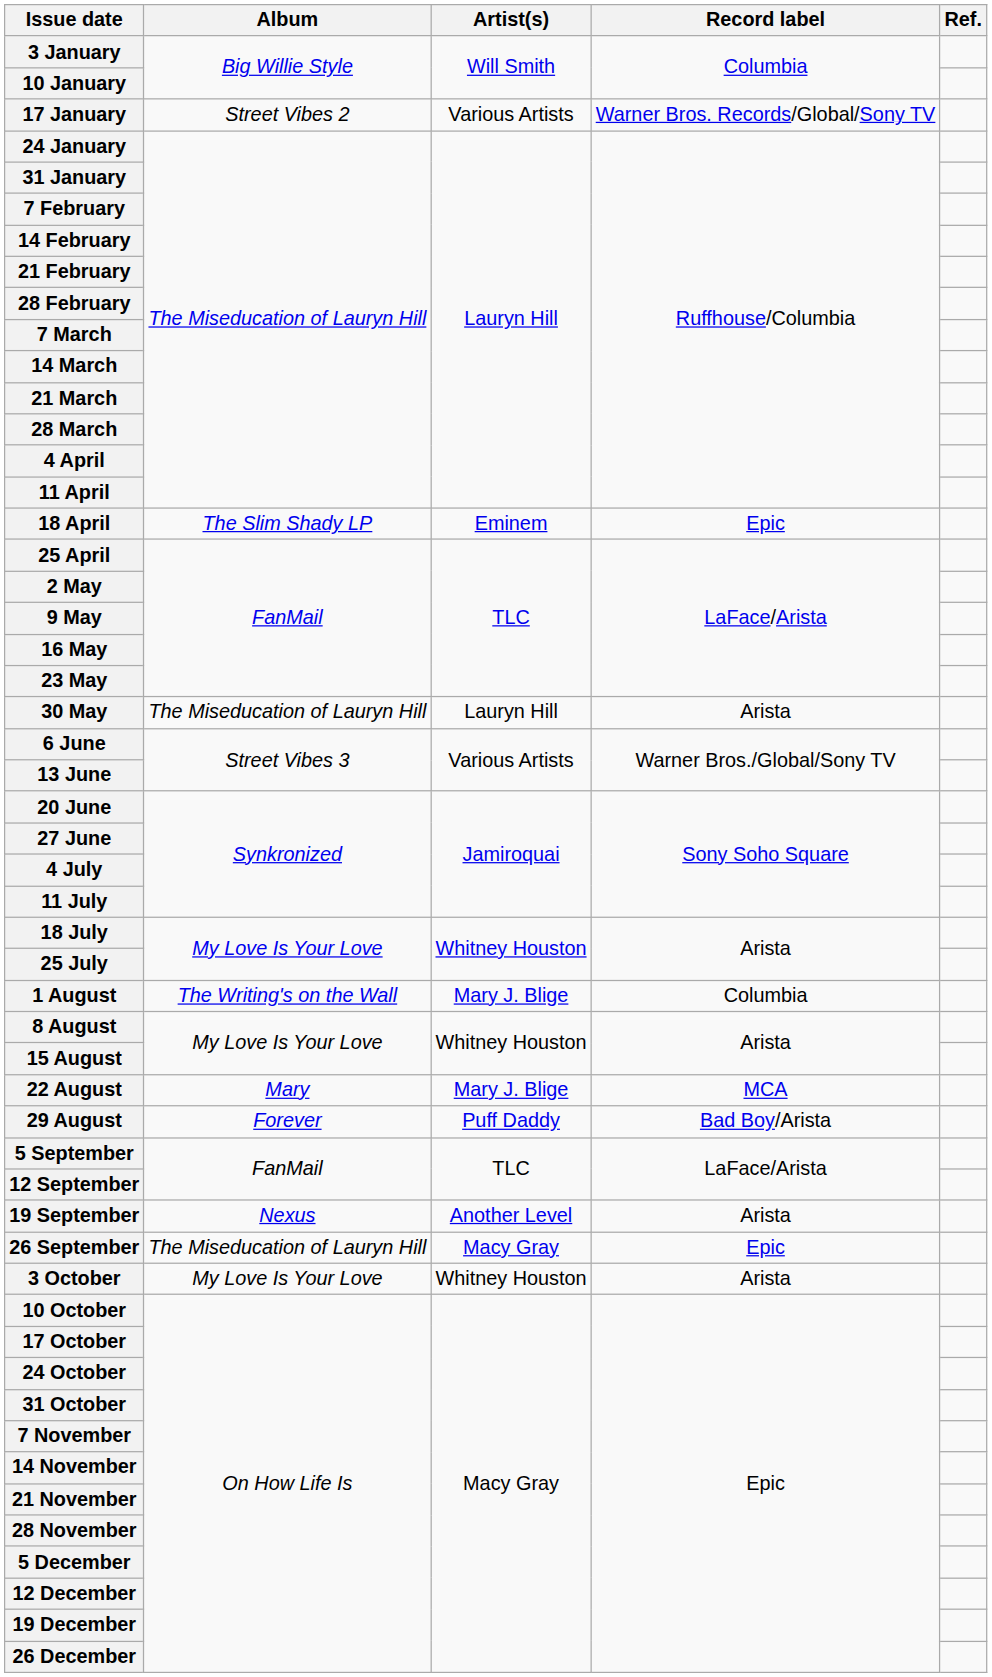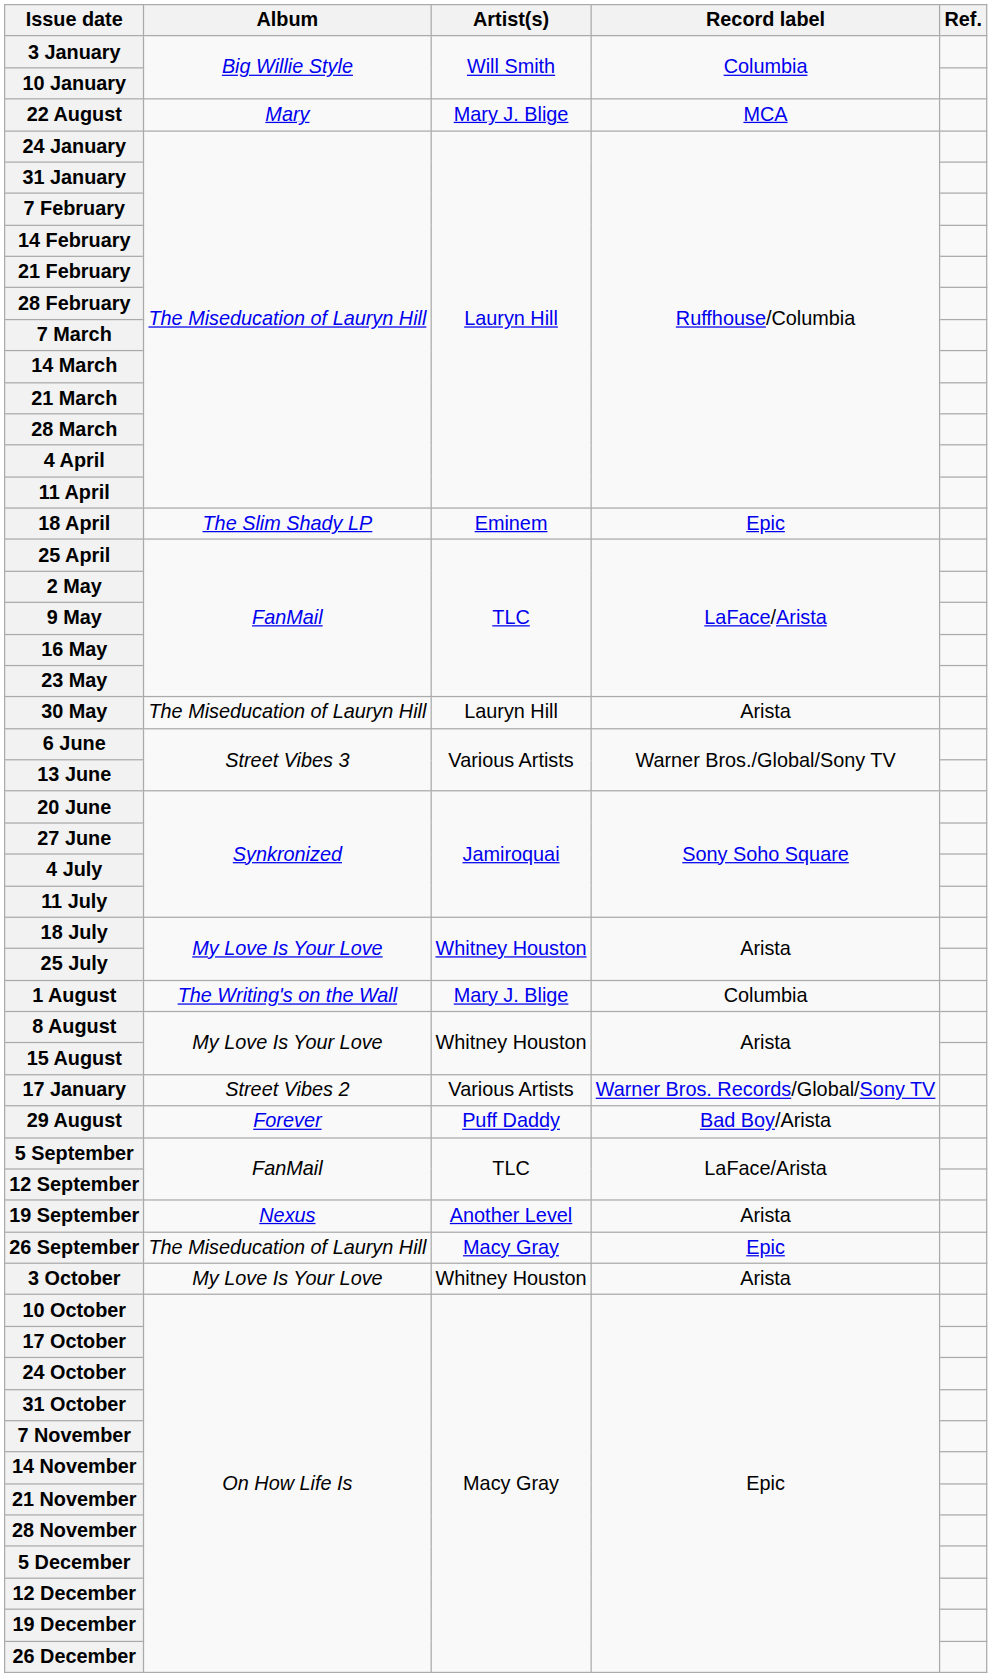 <table class="wikitable plainrowheaders">
 <tr>
 <th scope=col>Issue date</th>
 <th scope=col>Album</th>
 <th scope=col>Artist(s)</th>
 <th scope=col>Record label</th>
 <th scope=col>Ref.</th>
 </tr>
 <tr>
 <th scope=row>3 January</th>
 <td align="center" rowspan="2"><em><a href='#'>Big Willie Style</a></em></td>
 <td align="center" rowspan="2"><a href='#'>Will Smith</a></td>
 <td align="center" rowspan="2"><a href='#'>Columbia</a></td>
 <td align="center"></td>
 </tr>
 <tr>
 <th scope=row>10 January</th>
 <td align="center"></td>
 </tr>
 <tr>
-<th scope=row>17 January</th>
-<td align="center"><em>Street Vibes 2</em></td>
-<td align="center">Various Artists</td>
-<td align="center"><a href='#'>Warner Bros. Records</a>/Global/<a href='#'>Sony TV</a></td>
+<th scope=row>22 August</th>
+<td align="center"><em><a href='#'>Mary</a></em></td>
+<td align="center"><a href='#'>Mary J. Blige</a></td>
+<td align="center"><a href='#'>MCA</a></td>
 <td align="center"></td>
 </tr>
 <tr>
 <th scope=row>24 January</th>
 <td align="center" rowspan="12"><em><a href='#'>The Miseducation of Lauryn Hill</a></em></td>
 <td align="center" rowspan="12"><a href='#'>Lauryn Hill</a></td>
 <td align="center" rowspan="12"><a href='#'>Ruffhouse</a>/Columbia</td>
 <td align="center"></td>
 </tr>
 <tr>
 <th scope=row>31 January</th>
 <td align="center"></td>
 </tr>
 <tr>
 <th scope=row>7 February</th>
 <td align="center"></td>
 </tr>
 <tr>
 <th scope=row>14 February</th>
 <td align="center"></td>
 </tr>
 <tr>
 <th scope=row>21 February</th>
 <td align="center"></td>
 </tr>
 <tr>
 <th scope=row>28 February</th>
 <td align="center"></td>
 </tr>
 <tr>
 <th scope=row>7 March</th>
 <td align="center"></td>
 </tr>
 <tr>
 <th scope=row>14 March</th>
 <td align="center"></td>
 </tr>
 <tr>
 <th scope=row>21 March</th>
 <td align="center"></td>
 </tr>
 <tr>
 <th scope=row>28 March</th>
 <td align="center"></td>
 </tr>
 <tr>
 <th scope=row>4 April</th>
 <td align="center"></td>
 </tr>
 <tr>
 <th scope=row>11 April</th>
 <td align="center"></td>
 </tr>
 <tr>
 <th scope=row>18 April</th>
 <td align="center"><em><a href='#'>The Slim Shady LP</a></em></td>
 <td align="center"><a href='#'>Eminem</a></td>
 <td align="center"><a href='#'>Epic</a></td>
 <td align="center"></td>
 </tr>
 <tr>
 <th scope=row>25 April</th>
 <td align="center" rowspan="5"><em><a href='#'>FanMail</a></em></td>
 <td align="center" rowspan="5"><a href='#'>TLC</a></td>
 <td align="center" rowspan="5"><a href='#'>LaFace</a>/<a href='#'>Arista</a></td>
 <td align="center"></td>
 </tr>
 <tr>
 <th scope=row>2 May</th>
 <td align="center"></td>
 </tr>
 <tr>
 <th scope=row>9 May</th>
 <td align="center"></td>
 </tr>
 <tr>
 <th scope=row>16 May</th>
 <td align="center"></td>
 </tr>
 <tr>
 <th scope=row>23 May</th>
 <td align="center"></td>
 </tr>
 <tr>
 <th scope=row>30 May</th>
 <td align="center"><em>The Miseducation of Lauryn Hill</em></td>
 <td align="center">Lauryn Hill</td>
 <td align="center">Arista</td>
 <td align="center"></td>
 </tr>
 <tr>
 <th scope=row>6 June</th>
 <td align="center" rowspan="2"><em>Street Vibes 3</em></td>
 <td align="center" rowspan="2">Various Artists</td>
 <td align="center" rowspan="2">Warner Bros./Global/Sony TV</td>
 <td align="center"></td>
 </tr>
 <tr>
 <th scope=row>13 June</th>
 <td align="center"></td>
 </tr>
 <tr>
 <th scope=row>20 June</th>
 <td align="center" rowspan="4"><em><a href='#'>Synkronized</a></em></td>
 <td align="center" rowspan="4"><a href='#'>Jamiroquai</a></td>
 <td align="center" rowspan="4"><a href='#'>Sony Soho Square</a></td>
 <td align="center"></td>
 </tr>
 <tr>
 <th scope=row>27 June</th>
 <td align="center"></td>
 </tr>
 <tr>
 <th scope=row>4 July</th>
 <td align="center"></td>
 </tr>
 <tr>
 <th scope=row>11 July</th>
 <td align="center"></td>
 </tr>
 <tr>
 <th scope=row>18 July</th>
 <td align="center" rowspan="2"><em><a href='#'>My Love Is Your Love</a></em></td>
 <td align="center" rowspan="2"><a href='#'>Whitney Houston</a></td>
 <td align="center" rowspan="2">Arista</td>
 <td align="center"></td>
 </tr>
 <tr>
 <th scope=row>25 July</th>
 <td align="center"></td>
 </tr>
 <tr>
 <th scope=row>1 August</th>
 <td align="center"><em><a href='#'>The Writing's on the Wall</a></em></td>
 <td align="center"><a href='#'>Mary J. Blige</a></td>
 <td align="center">Columbia</td>
 <td align="center"></td>
 </tr>
 <tr>
 <th scope=row>8 August</th>
 <td align="center" rowspan="2"><em>My Love Is Your Love</em></td>
 <td align="center" rowspan="2">Whitney Houston</td>
 <td align="center" rowspan="2">Arista</td>
 <td align="center"></td>
 </tr>
 <tr>
 <th scope=row>15 August</th>
 <td align="center"></td>
 </tr>
 <tr>
-<th scope=row>22 August</th>
-<td align="center"><em><a href='#'>Mary</a></em></td>
-<td align="center"><a href='#'>Mary J. Blige</a></td>
-<td align="center"><a href='#'>MCA</a></td>
+<th scope=row>17 January</th>
+<td align="center"><em>Street Vibes 2</em></td>
+<td align="center">Various Artists</td>
+<td align="center"><a href='#'>Warner Bros. Records</a>/Global/<a href='#'>Sony TV</a></td>
 <td align="center"></td>
 </tr>
 <tr>
 <th scope=row>29 August</th>
 <td align="center"><em><a href='#'>Forever</a></em></td>
 <td align="center"><a href='#'>Puff Daddy</a></td>
 <td align="center"><a href='#'>Bad Boy</a>/Arista</td>
 <td align="center"></td>
 </tr>
 <tr>
 <th scope=row>5 September</th>
 <td align="center" rowspan="2"><em>FanMail</em></td>
 <td align="center" rowspan="2">TLC</td>
 <td align="center" rowspan="2">LaFace/Arista</td>
 <td align="center"></td>
 </tr>
 <tr>
 <th scope=row>12 September</th>
 <td align="center"></td>
 </tr>
 <tr>
 <th scope=row>19 September</th>
 <td align="center"><em><a href='#'>Nexus</a></em></td>
 <td align="center"><a href='#'>Another Level</a></td>
 <td align="center">Arista</td>
 <td align="center"></td>
 </tr>
 <tr>
 <th scope=row>26 September</th>
 <td align="center"><em>The Miseducation of Lauryn Hill</em></td>
 <td align="center"><a href='#'>Macy Gray</a></td>
 <td align="center"><a href='#'>Epic</a></td>
 <td align="center"></td>
 </tr>
 <tr>
 <th scope=row>3 October</th>
 <td align="center"><em>My Love Is Your Love</em></td>
 <td align="center">Whitney Houston</td>
 <td align="center">Arista</td>
 <td align="center"></td>
 </tr>
 <tr>
 <th scope=row>10 October</th>
 <td align="center" rowspan="12"><em>On How Life Is</em></td>
 <td align="center" rowspan="12">Macy Gray</td>
 <td align="center" rowspan="12">Epic</td>
 <td align="center"></td>
 </tr>
 <tr>
 <th scope=row>17 October</th>
 <td align="center"></td>
 </tr>
 <tr>
 <th scope=row>24 October</th>
 <td align="center"></td>
 </tr>
 <tr>
 <th scope=row>31 October</th>
 <td align="center"></td>
 </tr>
 <tr>
 <th scope=row>7 November</th>
 <td align="center"></td>
 </tr>
 <tr>
 <th scope=row>14 November</th>
 <td align="center"></td>
 </tr>
 <tr>
 <th scope=row>21 November</th>
 <td align="center"></td>
 </tr>
 <tr>
 <th scope=row>28 November</th>
 <td align="center"></td>
 </tr>
 <tr>
 <th scope=row>5 December</th>
 <td align="center"></td>
 </tr>
 <tr>
 <th scope=row>12 December</th>
 <td align="center"></td>
 </tr>
 <tr>
 <th scope=row>19 December</th>
 <td align="center"></td>
 </tr>
 <tr>
 <th scope=row>26 December</th>
 <td align="center"></td>
 </tr>
 </table>
